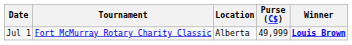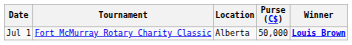 <table class="wikitable" style="font-size:95%">
 <tr>
 <th>Date</th>
 <th>Tournament</th>
 <th>Location</th>
 <th>Purse<br>(<a href='#'>C$</a>)</th>
 <th>Winner</th>
 </tr>
 <tr>
 <td>Jul 1</td>
 <td><a href='#'>Fort McMurray Rotary Charity Classic</a></td>
 <td>Alberta</td>
-<td align=right>49,999</td>
+<td align=right>50,000</td>
 <td><strong> <a href='#'>Louis Brown</a></strong></td>
 </tr>
 </table>
